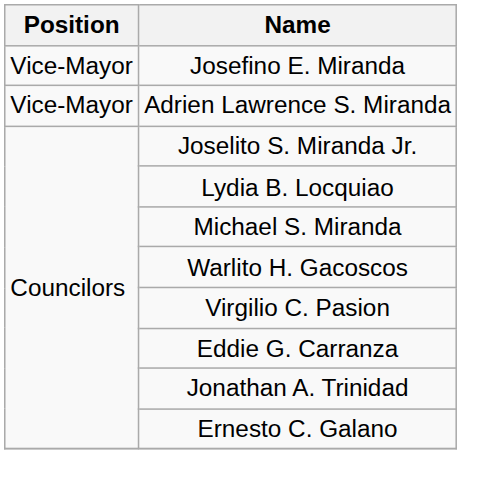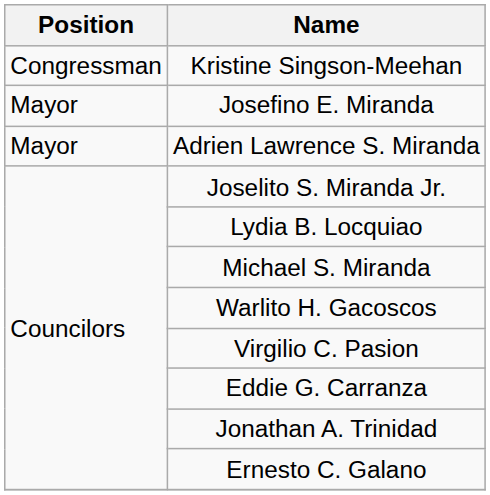 <table class="wikitable" style="line-height:1.20em; font-size:100%;">
 <tr>
 <th>Position</th>
 <th>Name</th>
 </tr>
 <tr>
-<td>Vice-Mayor</td>
+<td>Congressman</td>
+<td style="text-align:center;">Kristine Singson-Meehan</td>
+</tr>
+<tr>
+<td>Mayor</td>
 <td style="text-align:center;">Josefino E. Miranda</td>
 </tr>
 <tr>
-<td>Vice-Mayor</td>
+<td>Mayor</td>
 <td style="text-align:center;">Adrien Lawrence S. Miranda</td>
 </tr>
 <tr>
 <td rowspan=8>Councilors</td>
 <td style="text-align:center;">Joselito S. Miranda Jr.</td>
 </tr>
 <tr>
 <td style="text-align:center;">Lydia B. Locquiao</td>
 </tr>
 <tr>
 <td style="text-align:center;">Michael S. Miranda</td>
 </tr>
 <tr>
 <td style="text-align:center;">Warlito H. Gacoscos</td>
 </tr>
 <tr>
 <td style="text-align:center;">Virgilio C. Pasion</td>
 </tr>
 <tr>
 <td style="text-align:center;">Eddie G. Carranza</td>
 </tr>
 <tr>
 <td style="text-align:center;">Jonathan A. Trinidad</td>
 </tr>
 <tr>
 <td style="text-align:center;">Ernesto C. Galano</td>
 </tr>
 <tr>
 </tr>
 </table>
